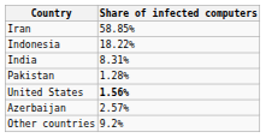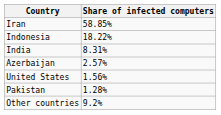 <table class="wikitable">
 <tr>
 <th>Country</th>
 <th>Share of infected computers</th>
 </tr>
 <tr>
 <td>Iran</td>
 <td>58.85%</td>
 </tr>
 <tr>
 <td>Indonesia</td>
 <td>18.22%</td>
 </tr>
 <tr>
 <td>India</td>
 <td>8.31%</td>
 </tr>
 <tr>
-<td>Pakistan</td>
-<td>1.28%</td>
+<td>Azerbaijan</td>
+<td>2.57%</td>
 </tr>
 <tr>
 <td>United States</td>
-<td><strong>1.56%</strong></td>
+<td>1.56%</td>
 </tr>
 <tr>
-<td>Azerbaijan</td>
-<td>2.57%</td>
+<td>Pakistan</td>
+<td>1.28%</td>
 </tr>
 <tr>
 <td>Other countries</td>
 <td>9.2%</td>
 </tr>
 </table>
